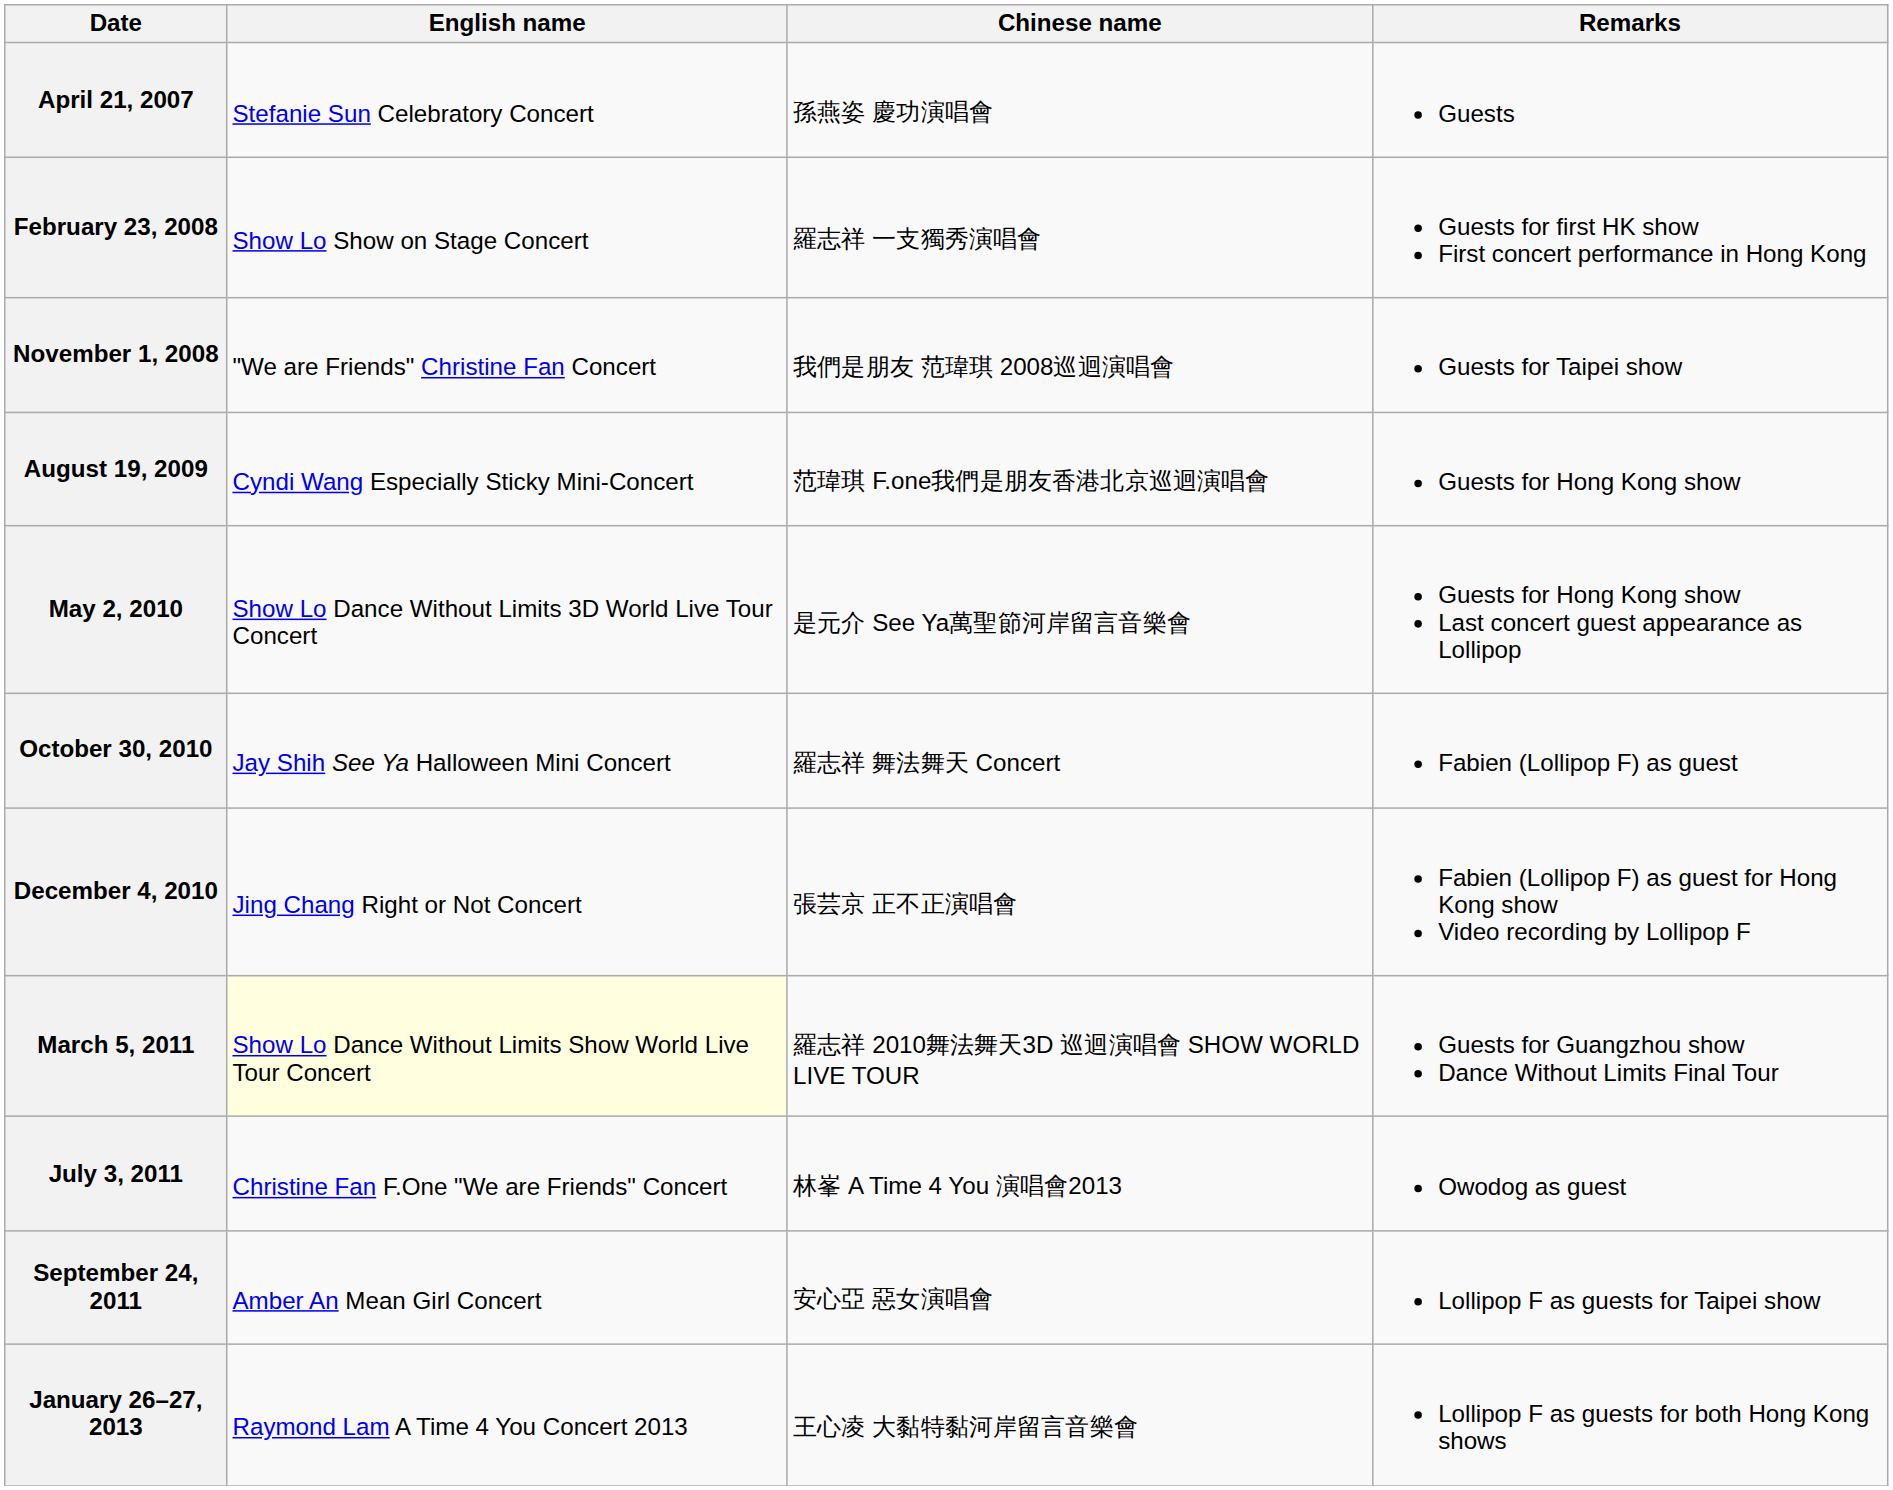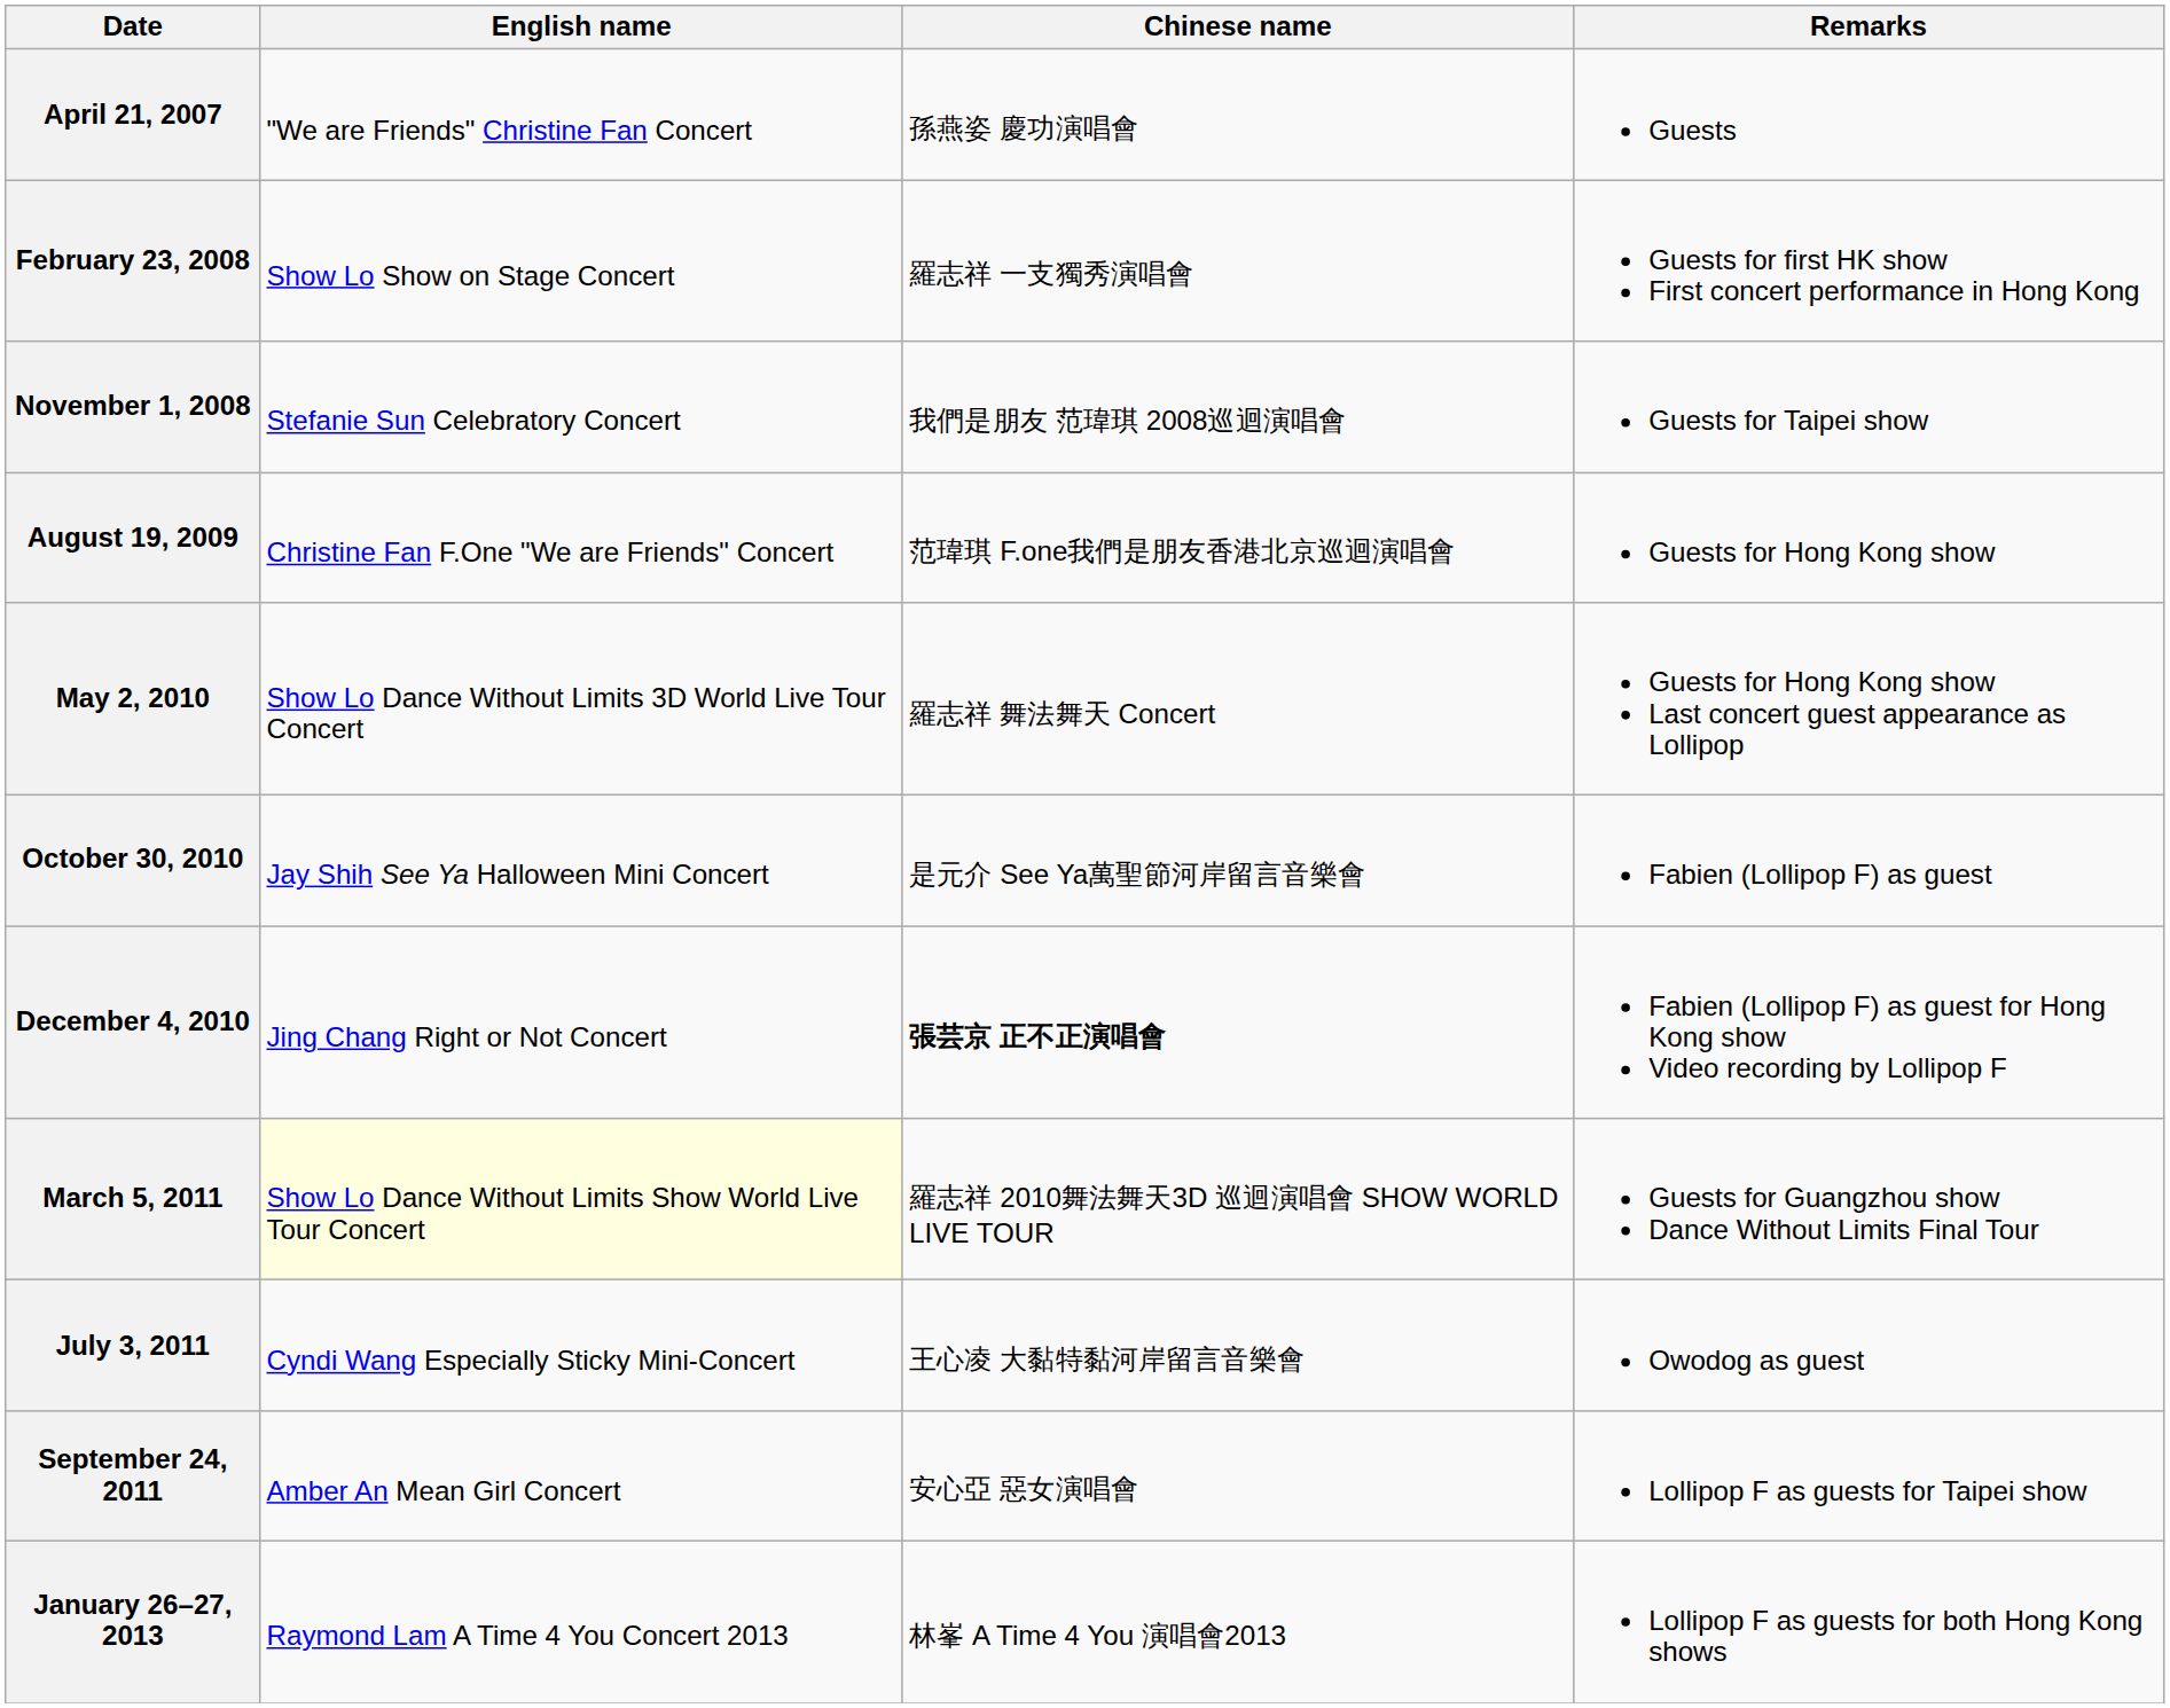 <table class="wikitable">
 <tr>
 <th>Date</th>
 <th>English name</th>
 <th>Chinese name</th>
 <th>Remarks</th>
 </tr>
 <tr>
 <th>April 21, 2007</th>
-<td><br><a href='#'>Stefanie Sun</a> Celebratory Concert</td>
+<td><br>"We are Friends" <a href='#'>Christine Fan</a> Concert</td>
 <td><br>孫燕姿 慶功演唱會</td>
 <td><br><ul><li>Guests</li></ul></td>
 </tr>
 <tr>
 <th>February 23, 2008</th>
 <td><br><a href='#'>Show Lo</a> Show on Stage Concert</td>
 <td><br>羅志祥 一支獨秀演唱會</td>
 <td><br><ul><li>Guests for first HK show</li><li>First concert performance in Hong Kong</li></ul></td>
 </tr>
 <tr>
 <th>November 1, 2008</th>
-<td><br>"We are Friends" <a href='#'>Christine Fan</a> Concert</td>
+<td><br><a href='#'>Stefanie Sun</a> Celebratory Concert</td>
 <td><br>我們是朋友 范瑋琪 2008巡迴演唱會</td>
 <td><br><ul><li>Guests for Taipei show</li></ul></td>
 </tr>
 <tr>
 <th>August 19, 2009</th>
-<td><br><a href='#'>Cyndi Wang</a> Especially Sticky Mini-Concert</td>
+<td><br><a href='#'>Christine Fan</a> F.One "We are Friends"  Concert</td>
 <td><br>范瑋琪 F.one我們是朋友香港北京巡迴演唱會</td>
 <td><br><ul><li>Guests for Hong Kong show</li></ul></td>
 </tr>
 <tr>
 <th>May 2, 2010</th>
 <td><br><a href='#'>Show Lo</a> Dance Without Limits 3D World Live Tour Concert</td>
-<td><br>是元介 See Ya萬聖節河岸留言音樂會</td>
+<td><br>羅志祥 舞法舞天  Concert</td>
 <td><br><ul><li>Guests for Hong Kong show</li><li>Last concert guest appearance as Lollipop</li></ul></td>
 </tr>
 <tr>
 <th>October 30, 2010</th>
 <td><br><a href='#'>Jay Shih</a> <em>See Ya</em> Halloween Mini Concert</td>
-<td><br>羅志祥 舞法舞天  Concert</td>
+<td><br>是元介 See Ya萬聖節河岸留言音樂會</td>
 <td><br><ul><li>Fabien (Lollipop F) as guest</li></ul></td>
 </tr>
 <tr>
 <th>December 4, 2010</th>
 <td><br><a href='#'>Jing Chang</a> Right or Not Concert</td>
-<td><br>張芸京 正不正演唱會</td>
+<td><strong><br>張芸京 正不正演唱會</strong></td>
 <td><br><ul><li>Fabien (Lollipop F) as guest for Hong Kong show</li><li>Video recording by Lollipop F</li></ul></td>
 </tr>
 <tr>
 <th>March 5, 2011</th>
 <td style="background: lightyellow;"><br><a href='#'>Show Lo</a> Dance Without Limits Show World Live Tour Concert</td>
 <td><br>羅志祥 2010舞法舞天3D 巡迴演唱會 SHOW WORLD LIVE TOUR</td>
 <td><br><ul><li>Guests for Guangzhou show</li><li>Dance Without Limits Final Tour</li></ul></td>
 </tr>
 <tr>
 <th>July 3, 2011</th>
-<td><br><a href='#'>Christine Fan</a> F.One "We are Friends"  Concert</td>
-<td><br>林峯 A Time 4 You 演唱會2013</td>
+<td><br><a href='#'>Cyndi Wang</a> Especially Sticky Mini-Concert</td>
+<td><br>王心凌 大黏特黏河岸留言音樂會</td>
 <td><br><ul><li>Owodog as guest</li></ul></td>
 </tr>
 <tr>
 <th>September 24, 2011</th>
 <td><br><a href='#'>Amber An</a> Mean Girl Concert</td>
 <td><br>安心亞 惡女演唱會</td>
 <td><br><ul><li>Lollipop F as guests for Taipei show</li></ul></td>
 </tr>
 <tr>
 <th>January 26–27, 2013</th>
 <td><br><a href='#'>Raymond Lam</a> A Time 4 You Concert 2013</td>
-<td><br>王心凌 大黏特黏河岸留言音樂會</td>
+<td><br>林峯 A Time 4 You 演唱會2013</td>
 <td><br><ul><li>Lollipop F as guests for both Hong Kong shows</li></ul></td>
 </tr>
 </table>
